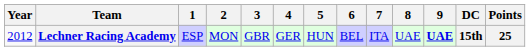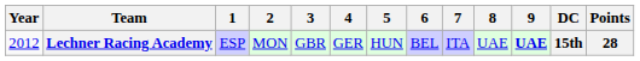 <table class="wikitable" style="text-align:center; font-size:90%">
 <tr>
 <th>Year</th>
 <th>Team</th>
 <th>1</th>
 <th>2</th>
 <th>3</th>
 <th>4</th>
 <th>5</th>
 <th>6</th>
 <th>7</th>
 <th>8</th>
 <th>9</th>
 <th>DC</th>
 <th>Points</th>
 </tr>
 <tr>
 <td><a href='#'>2012</a></td>
 <th><a href='#'>Lechner Racing Academy</a></th>
 <td style="background:#cfcfff;"><a href='#'>ESP</a><br></td>
 <td style="background:#DFFFDF;"><a href='#'>MON</a><br></td>
 <td style="background:#DFFFDF;"><a href='#'>GBR</a><br></td>
 <td style="background:#DFFFDF;"><a href='#'>GER</a><br></td>
 <td style="background:#DFFFDF;"><a href='#'>HUN</a><br></td>
 <td style="background:#cfcfff;"><a href='#'>BEL</a><br></td>
 <td style="background:#cfcfff;"><a href='#'>ITA</a><br></td>
 <td style="background:#DFFFDF;"><a href='#'>UAE</a><br></td>
 <td style="background:#DFFFDF;"><strong><a href='#'>UAE</a><br></strong></td>
 <th>15th</th>
-<th>25</th>
+<th>28</th>
 </tr>
 </table>
